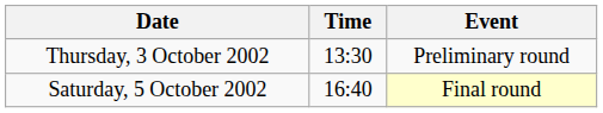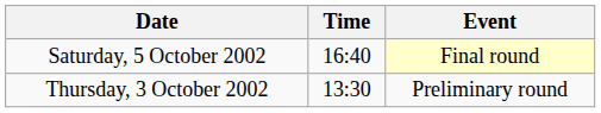 <table class = "wikitable" style="text-align:center;">
 <tr>
 <th width=220>Date</th>
 <th width=50>Time</th>
 <th width=150>Event</th>
 </tr>
 <tr>
+<td>Saturday, 5 October 2002</td>
+<td>16:40</td>
+<td bgcolor=ffffcc>Final round</td>
+</tr>
+<tr>
 <td>Thursday, 3 October 2002</td>
 <td>13:30</td>
 <td>Preliminary round</td>
 </tr>
-<tr>
-<td>Saturday, 5 October 2002</td>
-<td>16:40</td>
-<td bgcolor=ffffcc>Final round</td>
-</tr>
 </table>
